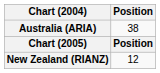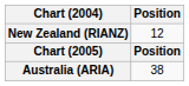 <table class="wikitable plainrowheaders" style="text-align:center">
 <tr>
 <th scope="col">Chart (2004)</th>
 <th scope="col">Position</th>
 </tr>
 <tr>
-<th scope="row">Australia (ARIA)</th>
-<td>38</td>
+<th scope="row">New Zealand (RIANZ)</th>
+<td>12</td>
 </tr>
 <tr>
 <th scope="col">Chart (2005)</th>
 <th scope="col">Position</th>
 </tr>
 <tr>
-<th scope="row">New Zealand (RIANZ)</th>
-<td>12</td>
+<th scope="row">Australia (ARIA)</th>
+<td>38</td>
 </tr>
 </table>
